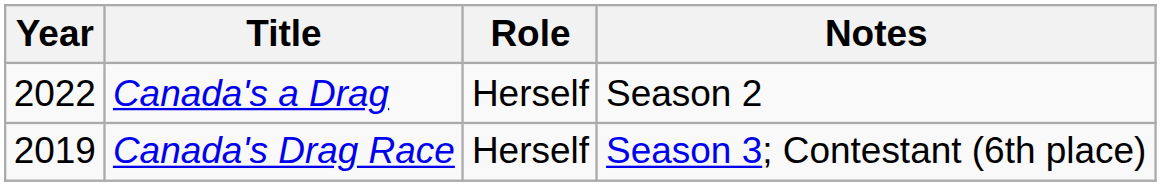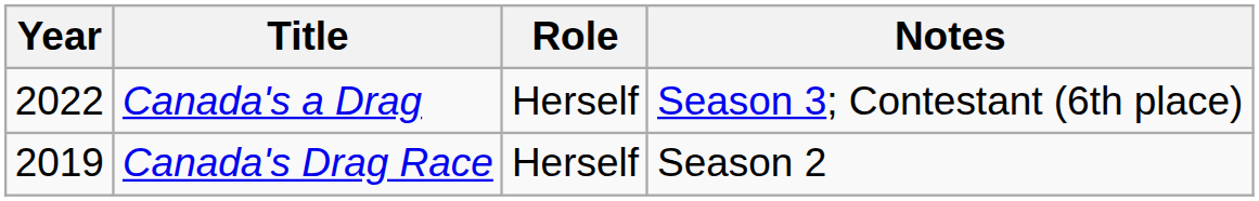 <table class="wikitable">
 <tr>
 <th>Year</th>
 <th>Title</th>
 <th>Role</th>
 <th>Notes</th>
 </tr>
 <tr>
 <td>2022</td>
 <td><em><a href='#'>Canada's a Drag</a></em></td>
 <td>Herself</td>
-<td>Season 2</td>
+<td><a href='#'>Season 3</a>; Contestant (6th place)</td>
 </tr>
 <tr>
 <td>2019</td>
 <td><em><a href='#'>Canada's Drag Race</a></em></td>
 <td>Herself</td>
-<td><a href='#'>Season 3</a>; Contestant (6th place)</td>
+<td>Season 2</td>
 </tr>
 </table>
